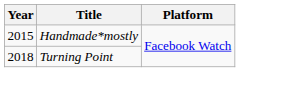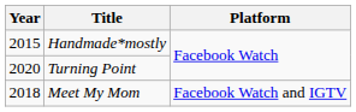 <table class="wikitable sortable">
 <tr>
 <th>Year</th>
 <th>Title</th>
 <th>Platform</th>
 </tr>
 <tr>
 <td>2015</td>
 <td><em>Handmade*mostly</em></td>
 <td rowspan="2"><a href='#'>Facebook Watch</a></td>
 </tr>
 <tr>
-<td>2018</td>
+<td>2020</td>
 <td><em>Turning Point</em></td>
 </tr>
+<tr>
+<td>2018</td>
+<td><em>Meet My Mom</em></td>
+<td><a href='#'>Facebook Watch</a> and <a href='#'>IGTV</a></td>
+</tr>
 </table>
